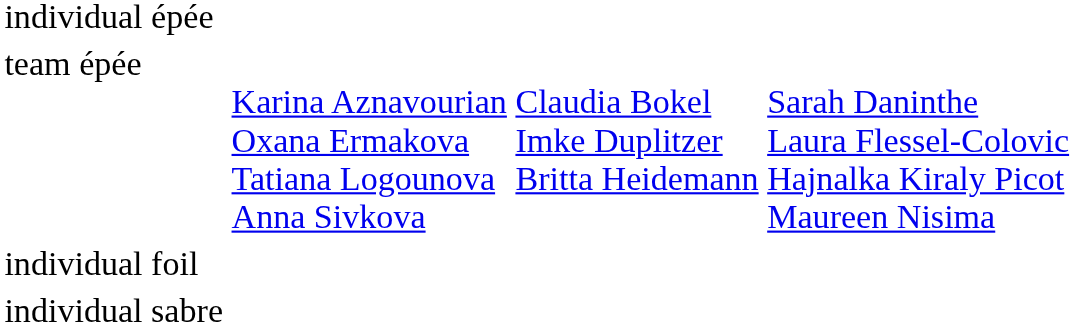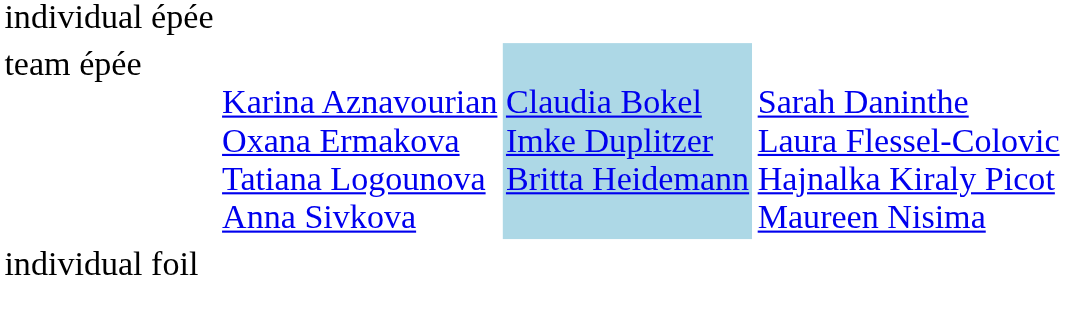 <table>
 <tr>
 <td>individual épée<br></td>
 <td></td>
 <td></td>
 <td></td>
 </tr>
 <tr valign="top">
 <td>team épée<br></td>
 <td><br><a href='#'>Karina Aznavourian</a><br><a href='#'>Oxana Ermakova</a><br><a href='#'>Tatiana Logounova</a><br><a href='#'>Anna Sivkova</a></td>
-<td><br><a href='#'>Claudia Bokel</a><br><a href='#'>Imke Duplitzer</a><br><a href='#'>Britta Heidemann</a></td>
+<td style="background: lightblue;"><br><a href='#'>Claudia Bokel</a><br><a href='#'>Imke Duplitzer</a><br><a href='#'>Britta Heidemann</a></td>
 <td><br><a href='#'>Sarah Daninthe</a><br><a href='#'>Laura Flessel-Colovic</a><br><a href='#'>Hajnalka Kiraly Picot</a><br><a href='#'>Maureen Nisima</a></td>
 </tr>
 <tr>
 <td>individual foil<br></td>
 <td></td>
 <td></td>
 <td></td>
 </tr>
-<tr>
-<td>individual sabre<br></td>
-<td></td>
-<td></td>
-<td></td>
-</tr>
 </table>
